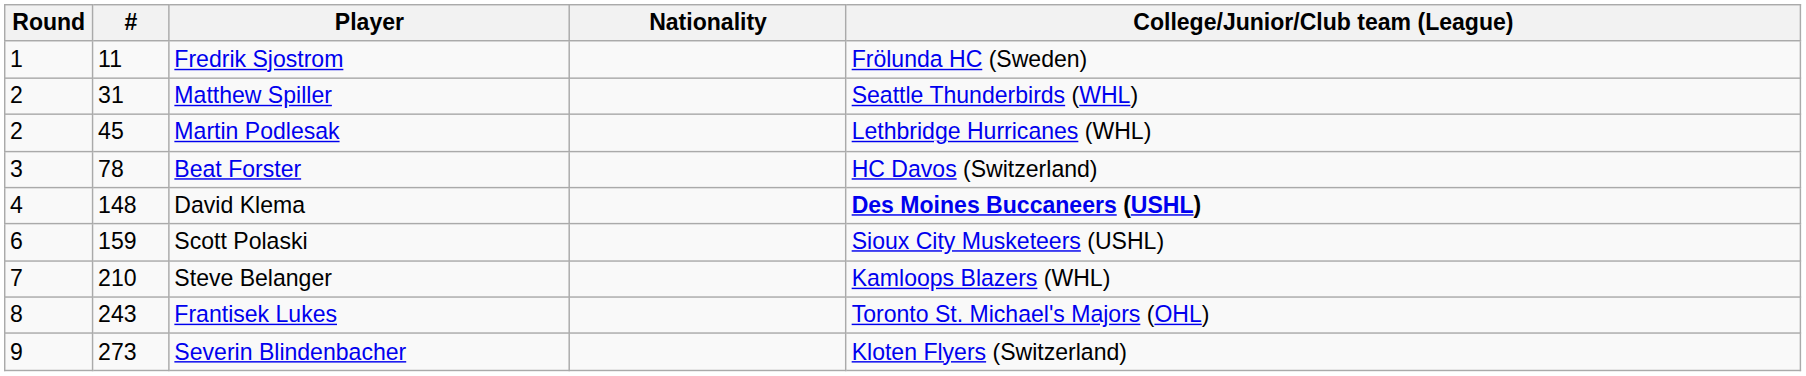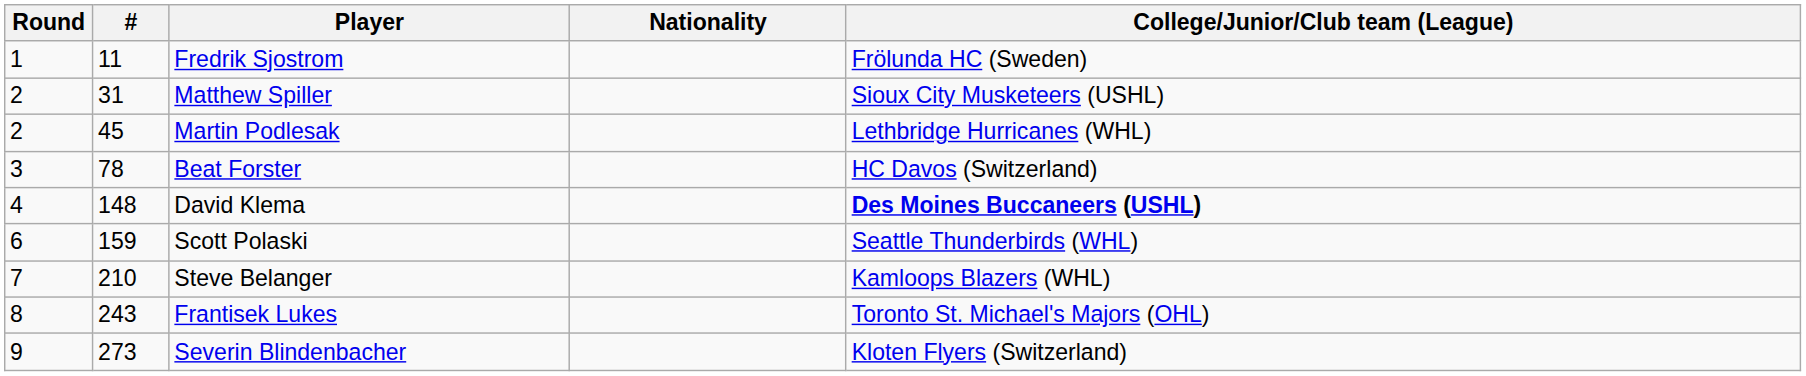 <table class="wikitable">
 <tr align="center">
 <th bgcolor="#DDDDFF" width="4.0%">Round</th>
 <th bgcolor="#DDDDFF" width="4.0%">#</th>
 <th bgcolor="#DDDDFF" width="21.0%">Player</th>
 <th bgcolor="#DDDDFF" width="14.5%">Nationality</th>
 <th bgcolor="#DDDDFF" width="50.0%">College/Junior/Club team (League)</th>
 </tr>
 <tr>
 <td>1</td>
 <td>11</td>
 <td><a href='#'>Fredrik Sjostrom</a></td>
 <td></td>
 <td><a href='#'>Frölunda HC</a> (Sweden)</td>
 </tr>
 <tr>
 <td>2</td>
 <td>31</td>
 <td><a href='#'>Matthew Spiller</a></td>
 <td></td>
-<td><a href='#'>Seattle Thunderbirds</a> (<a href='#'>WHL</a>)</td>
+<td><a href='#'>Sioux City Musketeers</a> (USHL)</td>
 </tr>
 <tr>
 <td>2</td>
 <td>45</td>
 <td><a href='#'>Martin Podlesak</a></td>
 <td></td>
 <td><a href='#'>Lethbridge Hurricanes</a> (WHL)</td>
 </tr>
 <tr>
 <td>3</td>
 <td>78</td>
 <td><a href='#'>Beat Forster</a></td>
 <td></td>
 <td><a href='#'>HC Davos</a> (Switzerland)</td>
 </tr>
 <tr>
 <td>4</td>
 <td>148</td>
 <td>David Klema</td>
 <td></td>
 <td><strong><a href='#'>Des Moines Buccaneers</a> (<a href='#'>USHL</a>)</strong></td>
 </tr>
 <tr>
 <td>6</td>
 <td>159</td>
 <td>Scott Polaski</td>
 <td></td>
-<td><a href='#'>Sioux City Musketeers</a> (USHL)</td>
+<td><a href='#'>Seattle Thunderbirds</a> (<a href='#'>WHL</a>)</td>
 </tr>
 <tr>
 <td>7</td>
 <td>210</td>
 <td>Steve Belanger</td>
 <td></td>
 <td><a href='#'>Kamloops Blazers</a> (WHL)</td>
 </tr>
 <tr>
 <td>8</td>
 <td>243</td>
 <td><a href='#'>Frantisek Lukes</a></td>
 <td></td>
 <td><a href='#'>Toronto St. Michael's Majors</a> (<a href='#'>OHL</a>)</td>
 </tr>
 <tr>
 <td>9</td>
 <td>273</td>
 <td><a href='#'>Severin Blindenbacher</a></td>
 <td></td>
 <td><a href='#'>Kloten Flyers</a> (Switzerland)</td>
 </tr>
 </table>
